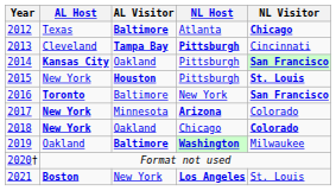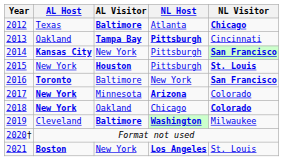 <table class="wikitable sortable">
 <tr>
 <th>Year</th>
 <th><a href='#'>AL Host</a></th>
 <th>AL Visitor</th>
 <th><a href='#'>NL Host</a></th>
 <th>NL Visitor</th>
 </tr>
 <tr>
 <td><a href='#'>2012</a></td>
 <td><a href='#'>Texas</a></td>
 <td><strong><a href='#'>Baltimore</a></strong></td>
 <td><a href='#'>Atlanta</a></td>
 <td><strong><a href='#'>Chicago</a></strong></td>
 </tr>
 <tr>
 <td><a href='#'>2013</a></td>
-<td><a href='#'>Cleveland</a></td>
+<td><a href='#'>Oakland</a></td>
 <td><strong><a href='#'>Tampa Bay</a></strong></td>
 <td><strong><a href='#'>Pittsburgh</a></strong></td>
 <td><a href='#'>Cincinnati</a></td>
 </tr>
 <tr>
 <td><a href='#'>2014</a></td>
 <td><strong><a href='#'>Kansas City</a></strong></td>
-<td><a href='#'>Oakland</a></td>
+<td><a href='#'>New York</a></td>
 <td><a href='#'>Pittsburgh</a></td>
 <td bgcolor="#ccffcc"><strong><a href='#'>San Francisco</a></strong></td>
 </tr>
 <tr>
 <td><a href='#'>2015</a></td>
 <td><a href='#'>New York</a></td>
 <td><strong><a href='#'>Houston</a></strong></td>
 <td><a href='#'>Pittsburgh</a></td>
 <td><strong><a href='#'>St. Louis</a></strong></td>
 </tr>
 <tr>
 <td><a href='#'>2016</a></td>
 <td><strong><a href='#'>Toronto</a></strong></td>
 <td><a href='#'>Baltimore</a></td>
 <td><a href='#'>New York</a></td>
 <td><a href='#'><strong>San Francisco</strong></a></td>
 </tr>
 <tr>
 <td><a href='#'>2017</a></td>
 <td><strong><a href='#'>New York</a></strong></td>
 <td><a href='#'>Minnesota</a></td>
 <td><strong><a href='#'>Arizona</a></strong></td>
 <td><a href='#'>Colorado</a></td>
 </tr>
 <tr>
 <td><a href='#'>2018</a></td>
 <td><strong><a href='#'>New York</a></strong></td>
 <td><a href='#'>Oakland</a></td>
 <td><a href='#'>Chicago</a></td>
 <td><strong><a href='#'>Colorado</a></strong></td>
 </tr>
 <tr>
 <td><a href='#'>2019</a></td>
-<td><a href='#'>Oakland</a></td>
+<td><a href='#'>Cleveland</a></td>
 <td><strong><a href='#'>Baltimore</a></strong></td>
 <td bgcolor="#ccffcc"><strong><a href='#'>Washington</a></strong></td>
 <td><a href='#'>Milwaukee</a></td>
 </tr>
 <tr>
 <td><a href='#'>2020</a>†</td>
 <td colspan="4" align=center><em>Format not used</em></td>
 </tr>
 <tr>
 <td><a href='#'>2021</a></td>
 <td><strong><a href='#'>Boston</a></strong></td>
 <td><a href='#'>New York</a></td>
 <td><strong><a href='#'>Los Angeles</a></strong></td>
 <td><a href='#'>St. Louis</a></td>
 </tr>
 </table>
